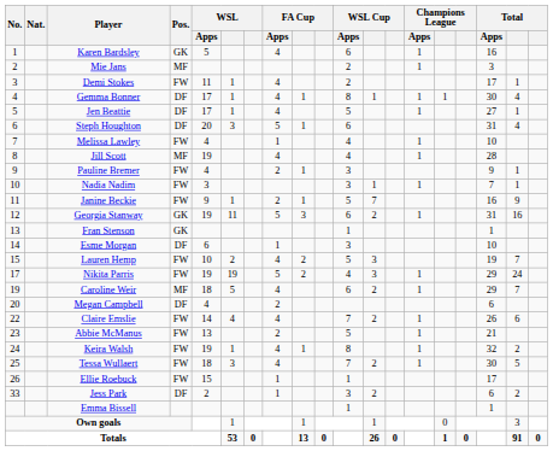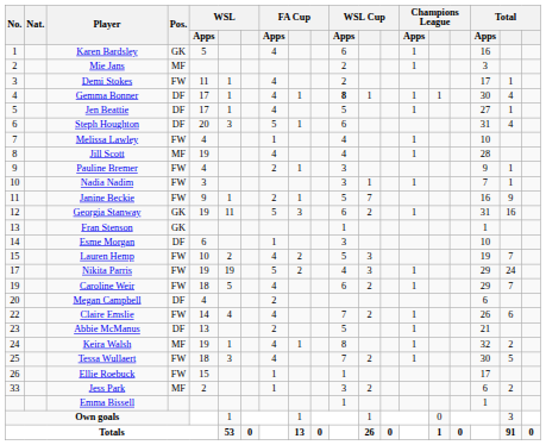 <table class="wikitable sortable alternance"  style="font-size:86%; text-align:center; line-height:14px; width:85%;">
 <tr>
 <th rowspan="2" style="width:10px;"><strong>No.</strong></th>
 <th rowspan="2" style="width:10px;"><strong>Nat.</strong></th>
 <th rowspan="2" scope="col" style="width:325px;"><strong>Player</strong></th>
 <th rowspan="2" style="width:10px;"><strong>Pos.</strong></th>
 <th colspan="3"><strong>WSL</strong></th>
 <th colspan="3"><strong>FA Cup</strong></th>
 <th colspan="3"><strong>WSL Cup</strong></th>
 <th colspan="3"><strong>Champions League</strong></th>
 <th colspan="3"><strong>Total</strong></th>
 </tr>
 <tr style="text-align:center;">
 <th width=40><strong>Apps</strong></th>
 <th width=40></th>
 <th width=40></th>
 <th width=40><strong>Apps</strong></th>
 <th width=40></th>
 <th width=40></th>
 <th width=40><strong>Apps</strong></th>
 <th width=40></th>
 <th width=40></th>
 <th width=40><strong>Apps</strong></th>
 <th width=40></th>
 <th width=40></th>
 <th width=40><strong>Apps</strong></th>
 <th width=40></th>
 <th width=40></th>
 </tr>
 <tr>
 <td>1</td>
 <td></td>
 <td><a href='#'>Karen Bardsley</a></td>
 <td>GK</td>
 <td>5</td>
 <td></td>
 <td></td>
 <td>4</td>
 <td></td>
 <td></td>
 <td>6</td>
 <td></td>
 <td></td>
 <td>1</td>
 <td></td>
 <td></td>
 <td>16</td>
 <td></td>
 <td></td>
 </tr>
 <tr>
 <td>2</td>
 <td></td>
 <td><a href='#'>Mie Jans</a></td>
 <td>MF</td>
 <td></td>
 <td></td>
 <td></td>
 <td></td>
 <td></td>
 <td></td>
 <td>2</td>
 <td></td>
 <td></td>
 <td>1</td>
 <td></td>
 <td></td>
 <td>3</td>
 <td></td>
 <td></td>
 </tr>
 <tr>
 <td>3</td>
 <td></td>
 <td><a href='#'>Demi Stokes</a></td>
 <td>FW</td>
 <td>11</td>
 <td>1</td>
 <td></td>
 <td>4</td>
 <td></td>
 <td></td>
 <td>2</td>
 <td></td>
 <td></td>
 <td></td>
 <td></td>
 <td></td>
 <td>17</td>
 <td>1</td>
 <td></td>
 </tr>
 <tr>
 <td>4</td>
 <td></td>
 <td><a href='#'>Gemma Bonner</a></td>
 <td>DF</td>
 <td>17</td>
 <td>1</td>
 <td></td>
 <td>4</td>
 <td>1</td>
 <td></td>
-<td>8</td>
+<td><strong>8</strong></td>
 <td>1</td>
 <td></td>
 <td>1</td>
 <td>1</td>
 <td></td>
 <td>30</td>
 <td>4</td>
 <td></td>
 </tr>
 <tr>
 <td>5</td>
 <td></td>
 <td><a href='#'>Jen Beattie</a></td>
 <td>DF</td>
 <td>17</td>
 <td>1</td>
 <td></td>
 <td>4</td>
 <td></td>
 <td></td>
 <td>5</td>
 <td></td>
 <td></td>
 <td>1</td>
 <td></td>
 <td></td>
 <td>27</td>
 <td>1</td>
 <td></td>
 </tr>
 <tr>
 <td>6</td>
 <td></td>
 <td><a href='#'>Steph Houghton</a></td>
 <td>DF</td>
 <td>20</td>
 <td>3</td>
 <td></td>
 <td>5</td>
 <td>1</td>
 <td></td>
 <td>6</td>
 <td></td>
 <td></td>
 <td></td>
 <td></td>
 <td></td>
 <td>31</td>
 <td>4</td>
 <td></td>
 </tr>
 <tr>
 <td>7</td>
 <td></td>
 <td><a href='#'>Melissa Lawley</a></td>
 <td>FW</td>
 <td>4</td>
 <td></td>
 <td></td>
 <td>1</td>
 <td></td>
 <td></td>
 <td>4</td>
 <td></td>
 <td></td>
 <td>1</td>
 <td></td>
 <td></td>
 <td>10</td>
 <td></td>
 <td></td>
 </tr>
 <tr>
 <td>8</td>
 <td></td>
 <td><a href='#'>Jill Scott</a></td>
 <td>MF</td>
 <td>19</td>
 <td></td>
 <td></td>
 <td>4</td>
 <td></td>
 <td></td>
 <td>4</td>
 <td></td>
 <td></td>
 <td>1</td>
 <td></td>
 <td></td>
 <td>28</td>
 <td></td>
 <td></td>
 </tr>
 <tr>
 <td>9</td>
 <td></td>
 <td><a href='#'>Pauline Bremer</a></td>
 <td>FW</td>
 <td>4</td>
 <td></td>
 <td></td>
 <td>2</td>
 <td>1</td>
 <td></td>
 <td>3</td>
 <td></td>
 <td></td>
 <td></td>
 <td></td>
 <td></td>
 <td>9</td>
 <td>1</td>
 <td></td>
 </tr>
 <tr>
 <td>10</td>
 <td></td>
 <td><a href='#'>Nadia Nadim</a></td>
 <td>FW</td>
 <td>3</td>
 <td></td>
 <td></td>
 <td></td>
 <td></td>
 <td></td>
 <td>3</td>
 <td>1</td>
 <td></td>
 <td>1</td>
 <td></td>
 <td></td>
 <td>7</td>
 <td>1</td>
 <td></td>
 </tr>
 <tr>
 <td>11</td>
 <td></td>
 <td><a href='#'>Janine Beckie</a></td>
 <td>FW</td>
 <td>9</td>
 <td>1</td>
 <td></td>
 <td>2</td>
 <td>1</td>
 <td></td>
 <td>5</td>
 <td>7</td>
 <td></td>
 <td></td>
 <td></td>
 <td></td>
 <td>16</td>
 <td>9</td>
 <td></td>
 </tr>
 <tr>
 <td>12</td>
 <td></td>
 <td><a href='#'>Georgia Stanway</a></td>
 <td>GK</td>
 <td>19</td>
 <td>11</td>
 <td></td>
 <td>5</td>
 <td>3</td>
 <td></td>
 <td>6</td>
 <td>2</td>
 <td></td>
 <td>1</td>
 <td></td>
 <td></td>
 <td>31</td>
 <td>16</td>
 <td></td>
 </tr>
 <tr>
 <td>13</td>
 <td></td>
 <td><a href='#'>Fran Stenson</a></td>
 <td>GK</td>
 <td></td>
 <td></td>
 <td></td>
 <td></td>
 <td></td>
 <td></td>
 <td>1</td>
 <td></td>
 <td></td>
 <td></td>
 <td></td>
 <td></td>
 <td>1</td>
 <td></td>
 <td></td>
 </tr>
 <tr>
 <td>14</td>
 <td></td>
 <td><a href='#'>Esme Morgan</a></td>
 <td>DF</td>
 <td>6</td>
 <td></td>
 <td></td>
 <td>1</td>
 <td></td>
 <td></td>
 <td>3</td>
 <td></td>
 <td></td>
 <td></td>
 <td></td>
 <td></td>
 <td>10</td>
 <td></td>
 <td></td>
 </tr>
 <tr>
 <td>15</td>
 <td></td>
 <td><a href='#'>Lauren Hemp</a></td>
 <td>FW</td>
 <td>10</td>
 <td>2</td>
 <td></td>
 <td>4</td>
 <td>2</td>
 <td></td>
 <td>5</td>
 <td>3</td>
 <td></td>
 <td></td>
 <td></td>
 <td></td>
 <td>19</td>
 <td>7</td>
 <td></td>
 </tr>
 <tr>
 <td>17</td>
 <td></td>
 <td><a href='#'>Nikita Parris</a></td>
 <td>FW</td>
 <td>19</td>
 <td>19</td>
 <td></td>
 <td>5</td>
 <td>2</td>
 <td></td>
 <td>4</td>
 <td>3</td>
 <td></td>
 <td>1</td>
 <td></td>
 <td></td>
 <td>29</td>
 <td>24</td>
 <td></td>
 </tr>
 <tr>
 <td>19</td>
 <td></td>
 <td><a href='#'>Caroline Weir</a></td>
-<td>MF</td>
+<td>FW</td>
 <td>18</td>
 <td>5</td>
 <td></td>
 <td>4</td>
 <td></td>
 <td></td>
 <td>6</td>
 <td>2</td>
 <td></td>
 <td>1</td>
 <td></td>
 <td></td>
 <td>29</td>
 <td>7</td>
 <td></td>
 </tr>
 <tr>
 <td>20</td>
 <td></td>
 <td><a href='#'>Megan Campbell</a></td>
 <td>DF</td>
 <td>4</td>
 <td></td>
 <td></td>
 <td>2</td>
 <td></td>
 <td></td>
 <td></td>
 <td></td>
 <td></td>
 <td></td>
 <td></td>
 <td></td>
 <td>6</td>
 <td></td>
 <td></td>
 </tr>
 <tr>
 <td>22</td>
 <td></td>
 <td><a href='#'>Claire Emslie</a></td>
 <td>FW</td>
 <td>14</td>
 <td>4</td>
 <td></td>
 <td>4</td>
 <td></td>
 <td></td>
 <td>7</td>
 <td>2</td>
 <td></td>
 <td>1</td>
 <td></td>
 <td></td>
 <td>26</td>
 <td>6</td>
 <td></td>
 </tr>
 <tr>
 <td>23</td>
 <td></td>
 <td><a href='#'>Abbie McManus</a></td>
-<td>FW</td>
+<td>DF</td>
 <td>13</td>
 <td></td>
 <td></td>
 <td>2</td>
 <td></td>
 <td></td>
 <td>5</td>
 <td></td>
 <td></td>
 <td>1</td>
 <td></td>
 <td></td>
 <td>21</td>
 <td></td>
 <td></td>
 </tr>
 <tr>
 <td>24</td>
 <td></td>
 <td><a href='#'>Keira Walsh</a></td>
-<td>FW</td>
+<td>MF</td>
 <td>19</td>
 <td>1</td>
 <td></td>
 <td>4</td>
 <td>1</td>
 <td></td>
 <td>8</td>
 <td></td>
 <td></td>
 <td>1</td>
 <td></td>
 <td></td>
 <td>32</td>
 <td>2</td>
 <td></td>
 </tr>
 <tr>
 <td>25</td>
 <td></td>
 <td><a href='#'>Tessa Wullaert</a></td>
 <td>FW</td>
 <td>18</td>
 <td>3</td>
 <td></td>
 <td>4</td>
 <td></td>
 <td></td>
 <td>7</td>
 <td>2</td>
 <td></td>
 <td>1</td>
 <td></td>
 <td></td>
 <td>30</td>
 <td>5</td>
 <td></td>
 </tr>
 <tr>
 <td>26</td>
 <td></td>
 <td><a href='#'>Ellie Roebuck</a></td>
 <td>FW</td>
 <td>15</td>
 <td></td>
 <td></td>
 <td>1</td>
 <td></td>
 <td></td>
 <td>1</td>
 <td></td>
 <td></td>
 <td></td>
 <td></td>
 <td></td>
 <td>17</td>
 <td></td>
 <td></td>
 </tr>
 <tr>
 <td>33</td>
 <td></td>
 <td><a href='#'>Jess Park</a></td>
-<td>DF</td>
+<td>MF</td>
 <td>2</td>
 <td></td>
 <td></td>
 <td>1</td>
 <td></td>
 <td></td>
 <td>3</td>
 <td>2</td>
 <td></td>
 <td></td>
 <td></td>
 <td></td>
 <td>6</td>
 <td>2</td>
 <td></td>
 </tr>
 <tr>
 <td></td>
 <td></td>
 <td><a href='#'>Emma Bissell</a></td>
 <td></td>
 <td></td>
 <td></td>
 <td></td>
 <td></td>
 <td></td>
 <td></td>
 <td>1</td>
 <td></td>
 <td></td>
 <td></td>
 <td></td>
 <td></td>
 <td>1</td>
 <td></td>
 <td></td>
 </tr>
 <tr class="sortbottom">
 <td colspan="4"><strong>Own goals</strong></td>
 <td ! style="background:white; text-align: center;"></td>
 <td>1</td>
 <td ! colspan="2" style="background:white; text-align: center;"></td>
 <td>1</td>
 <td ! colspan="2" style="background:white; text-align: center;"></td>
 <td>1</td>
 <td ! colspan="2" style="background:white; text-align: center;"></td>
 <td>0</td>
 <td ! colspan="2" style="background:white; text-align: center;"></td>
 <td>3</td>
 <td ! style="background:white; text-align: center;"></td>
 </tr>
 <tr class="sortbottom">
 <td colspan="5"  style="background:white; text-align: center;"><strong>Totals</strong></td>
 <td><strong>53</strong></td>
 <td><strong>0</strong></td>
 <td ! rowspan="2" style="background:white; text-align: center;"></td>
 <td><strong>13</strong></td>
 <td><strong>0</strong></td>
 <td ! rowspan="2" style="background:white; text-align: center;"></td>
 <td><strong>26</strong></td>
 <td><strong>0</strong></td>
 <td ! rowspan="2" style="background:white; text-align: center;"></td>
 <td><strong>1</strong></td>
 <td><strong>0</strong></td>
 <td ! rowspan="2" style="background:white; text-align: center;"></td>
 <td><strong>91</strong></td>
 <td><strong>0</strong></td>
 </tr>
 </table>
